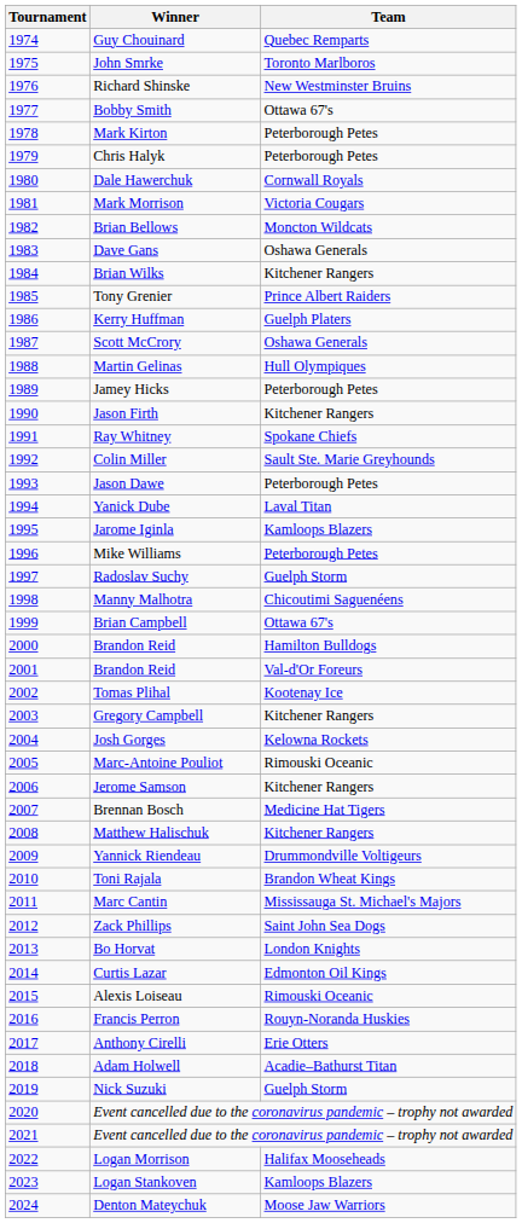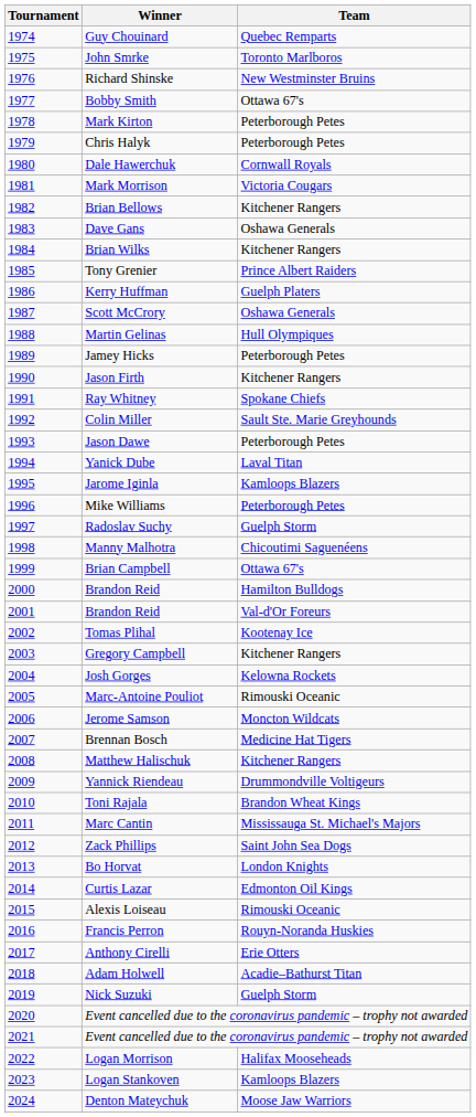 <table class="wikitable sortable">
 <tr>
 <th>Tournament</th>
 <th>Winner</th>
 <th>Team</th>
 </tr>
 <tr>
 <td><a href='#'>1974</a></td>
 <td><a href='#'>Guy Chouinard</a></td>
 <td><a href='#'>Quebec Remparts</a></td>
 </tr>
 <tr>
 <td><a href='#'>1975</a></td>
 <td><a href='#'>John Smrke</a></td>
 <td><a href='#'>Toronto Marlboros</a></td>
 </tr>
 <tr>
 <td><a href='#'>1976</a></td>
 <td>Richard Shinske</td>
 <td><a href='#'>New Westminster Bruins</a></td>
 </tr>
 <tr>
 <td><a href='#'>1977</a></td>
 <td><a href='#'>Bobby Smith</a></td>
 <td>Ottawa 67's</td>
 </tr>
 <tr>
 <td><a href='#'>1978</a></td>
 <td><a href='#'>Mark Kirton</a></td>
 <td>Peterborough Petes</td>
 </tr>
 <tr>
 <td><a href='#'>1979</a></td>
 <td>Chris Halyk</td>
 <td>Peterborough Petes</td>
 </tr>
 <tr>
 <td><a href='#'>1980</a></td>
 <td><a href='#'>Dale Hawerchuk</a></td>
 <td><a href='#'>Cornwall Royals</a></td>
 </tr>
 <tr>
 <td><a href='#'>1981</a></td>
 <td><a href='#'>Mark Morrison</a></td>
 <td><a href='#'>Victoria Cougars</a></td>
 </tr>
 <tr>
 <td><a href='#'>1982</a></td>
 <td><a href='#'>Brian Bellows</a></td>
-<td><a href='#'>Moncton Wildcats</a></td>
+<td>Kitchener Rangers</td>
 </tr>
 <tr>
 <td><a href='#'>1983</a></td>
 <td><a href='#'>Dave Gans</a></td>
 <td>Oshawa Generals</td>
 </tr>
 <tr>
 <td><a href='#'>1984</a></td>
 <td><a href='#'>Brian Wilks</a></td>
 <td>Kitchener Rangers</td>
 </tr>
 <tr>
 <td><a href='#'>1985</a></td>
 <td>Tony Grenier</td>
 <td><a href='#'>Prince Albert Raiders</a></td>
 </tr>
 <tr>
 <td><a href='#'>1986</a></td>
 <td><a href='#'>Kerry Huffman</a></td>
 <td><a href='#'>Guelph Platers</a></td>
 </tr>
 <tr>
 <td><a href='#'>1987</a></td>
 <td><a href='#'>Scott McCrory</a></td>
 <td><a href='#'>Oshawa Generals</a></td>
 </tr>
 <tr>
 <td><a href='#'>1988</a></td>
 <td><a href='#'>Martin Gelinas</a></td>
 <td><a href='#'>Hull Olympiques</a></td>
 </tr>
 <tr>
 <td><a href='#'>1989</a></td>
 <td>Jamey Hicks</td>
 <td>Peterborough Petes</td>
 </tr>
 <tr>
 <td><a href='#'>1990</a></td>
 <td><a href='#'>Jason Firth</a></td>
 <td>Kitchener Rangers</td>
 </tr>
 <tr>
 <td><a href='#'>1991</a></td>
 <td><a href='#'>Ray Whitney</a></td>
 <td><a href='#'>Spokane Chiefs</a></td>
 </tr>
 <tr>
 <td><a href='#'>1992</a></td>
 <td><a href='#'>Colin Miller</a></td>
 <td><a href='#'>Sault Ste. Marie Greyhounds</a></td>
 </tr>
 <tr>
 <td><a href='#'>1993</a></td>
 <td><a href='#'>Jason Dawe</a></td>
 <td>Peterborough Petes</td>
 </tr>
 <tr>
 <td><a href='#'>1994</a></td>
 <td><a href='#'>Yanick Dube</a></td>
 <td><a href='#'>Laval Titan</a></td>
 </tr>
 <tr>
 <td><a href='#'>1995</a></td>
 <td><a href='#'>Jarome Iginla</a></td>
 <td><a href='#'>Kamloops Blazers</a></td>
 </tr>
 <tr>
 <td><a href='#'>1996</a></td>
 <td>Mike Williams</td>
 <td><a href='#'>Peterborough Petes</a></td>
 </tr>
 <tr>
 <td><a href='#'>1997</a></td>
 <td><a href='#'>Radoslav Suchy</a></td>
 <td><a href='#'>Guelph Storm</a></td>
 </tr>
 <tr>
 <td><a href='#'>1998</a></td>
 <td><a href='#'>Manny Malhotra</a></td>
 <td><a href='#'>Chicoutimi Saguenéens</a></td>
 </tr>
 <tr>
 <td><a href='#'>1999</a></td>
 <td><a href='#'>Brian Campbell</a></td>
 <td><a href='#'>Ottawa 67's</a></td>
 </tr>
 <tr>
 <td><a href='#'>2000</a></td>
 <td><a href='#'>Brandon Reid</a></td>
 <td><a href='#'>Hamilton Bulldogs</a></td>
 </tr>
 <tr>
 <td><a href='#'>2001</a></td>
 <td><a href='#'>Brandon Reid</a></td>
 <td><a href='#'>Val-d'Or Foreurs</a></td>
 </tr>
 <tr>
 <td><a href='#'>2002</a></td>
 <td><a href='#'>Tomas Plihal</a></td>
 <td><a href='#'>Kootenay Ice</a></td>
 </tr>
 <tr>
 <td><a href='#'>2003</a></td>
 <td><a href='#'>Gregory Campbell</a></td>
 <td>Kitchener Rangers</td>
 </tr>
 <tr>
 <td><a href='#'>2004</a></td>
 <td><a href='#'>Josh Gorges</a></td>
 <td><a href='#'>Kelowna Rockets</a></td>
 </tr>
 <tr>
 <td><a href='#'>2005</a></td>
 <td><a href='#'>Marc-Antoine Pouliot</a></td>
 <td>Rimouski Oceanic</td>
 </tr>
 <tr>
 <td><a href='#'>2006</a></td>
 <td><a href='#'>Jerome Samson</a></td>
-<td>Kitchener Rangers</td>
+<td><a href='#'>Moncton Wildcats</a></td>
 </tr>
 <tr>
 <td><a href='#'>2007</a></td>
 <td>Brennan Bosch</td>
 <td><a href='#'>Medicine Hat Tigers</a></td>
 </tr>
 <tr>
 <td><a href='#'>2008</a></td>
 <td><a href='#'>Matthew Halischuk</a></td>
 <td><a href='#'>Kitchener Rangers</a></td>
 </tr>
 <tr>
 <td><a href='#'>2009</a></td>
 <td><a href='#'>Yannick Riendeau</a></td>
 <td><a href='#'>Drummondville Voltigeurs</a></td>
 </tr>
 <tr>
 <td><a href='#'>2010</a></td>
 <td><a href='#'>Toni Rajala</a></td>
 <td><a href='#'>Brandon Wheat Kings</a></td>
 </tr>
 <tr>
 <td><a href='#'>2011</a></td>
 <td><a href='#'>Marc Cantin</a></td>
 <td><a href='#'>Mississauga St. Michael's Majors</a></td>
 </tr>
 <tr>
 <td><a href='#'>2012</a></td>
 <td><a href='#'>Zack Phillips</a></td>
 <td><a href='#'>Saint John Sea Dogs</a></td>
 </tr>
 <tr>
 <td><a href='#'>2013</a></td>
 <td><a href='#'>Bo Horvat</a></td>
 <td><a href='#'>London Knights</a></td>
 </tr>
 <tr>
 <td><a href='#'>2014</a></td>
 <td><a href='#'>Curtis Lazar</a></td>
 <td><a href='#'>Edmonton Oil Kings</a></td>
 </tr>
 <tr>
 <td><a href='#'>2015</a></td>
 <td>Alexis Loiseau</td>
 <td><a href='#'>Rimouski Oceanic</a></td>
 </tr>
 <tr>
 <td><a href='#'>2016</a></td>
 <td><a href='#'>Francis Perron</a></td>
 <td><a href='#'>Rouyn-Noranda Huskies</a></td>
 </tr>
 <tr>
 <td><a href='#'>2017</a></td>
 <td><a href='#'>Anthony Cirelli</a></td>
 <td><a href='#'>Erie Otters</a></td>
 </tr>
 <tr>
 <td><a href='#'>2018</a></td>
 <td><a href='#'>Adam Holwell</a></td>
 <td><a href='#'>Acadie–Bathurst Titan</a></td>
 </tr>
 <tr>
 <td><a href='#'>2019</a></td>
 <td><a href='#'>Nick Suzuki</a></td>
 <td><a href='#'>Guelph Storm</a></td>
 </tr>
 <tr>
 <td><a href='#'>2020</a></td>
 <td colspan="2"><em>Event cancelled due to the <a href='#'>coronavirus pandemic</a> – trophy not awarded</em></td>
 </tr>
 <tr>
 <td><a href='#'>2021</a></td>
 <td colspan="2"><em>Event cancelled due to the <a href='#'>coronavirus pandemic</a> – trophy not awarded</em></td>
 </tr>
 <tr>
 <td><a href='#'>2022</a></td>
 <td><a href='#'>Logan Morrison</a></td>
 <td><a href='#'>Halifax Mooseheads</a></td>
 </tr>
 <tr>
 <td><a href='#'>2023</a></td>
 <td><a href='#'>Logan Stankoven</a></td>
 <td><a href='#'>Kamloops Blazers</a></td>
 </tr>
 <tr>
 <td><a href='#'>2024</a></td>
 <td><a href='#'>Denton Mateychuk</a></td>
 <td><a href='#'>Moose Jaw Warriors</a></td>
 </tr>
 </table>
